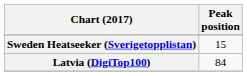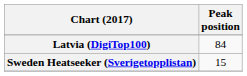 <table class="wikitable sortable plainrowheaders" style="text-align:center">
 <tr>
 <th scope="col">Chart (2017)</th>
 <th scope="col">Peak<br>position</th>
 </tr>
 <tr>
 </tr>
 <tr>
 </tr>
 <tr>
 </tr>
 <tr>
 </tr>
 <tr>
+<th scope="row">Latvia (<a href='#'>DigiTop100</a>)</th>
+<td>84</td>
+</tr>
+<tr>
 <th scope="row">Sweden Heatseeker (<a href='#'>Sverigetopplistan</a>)</th>
 <td>15</td>
 </tr>
 <tr>
-<th scope="row">Latvia (<a href='#'>DigiTop100</a>)</th>
-<td>84</td>
-</tr>
-<tr>
 </tr>
 </table>
